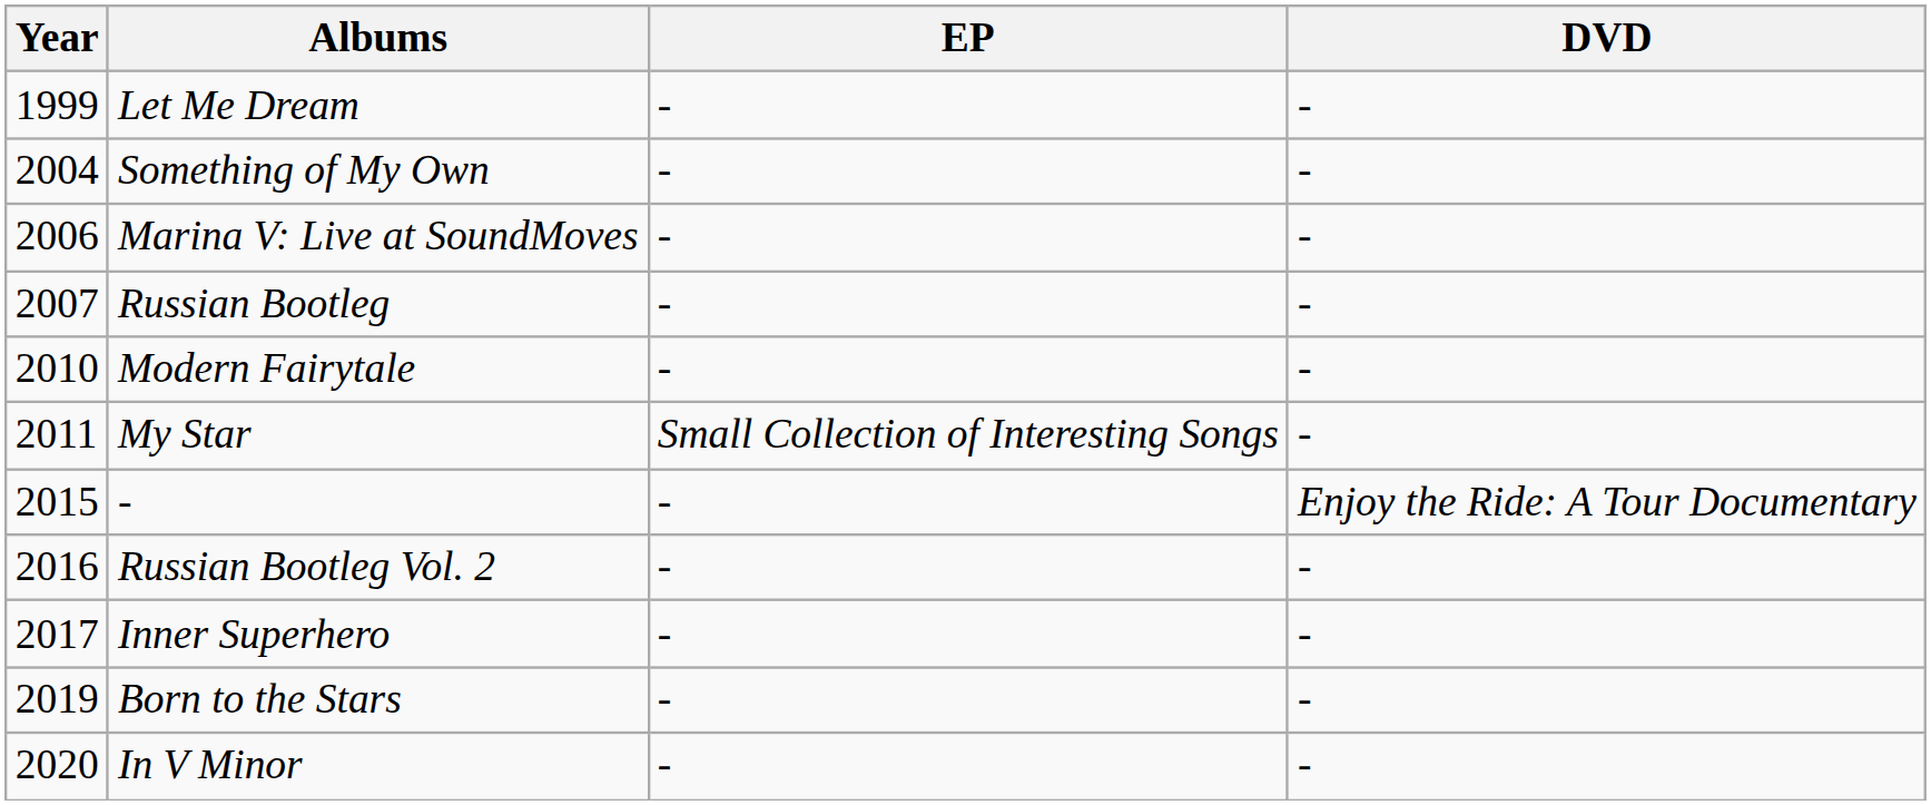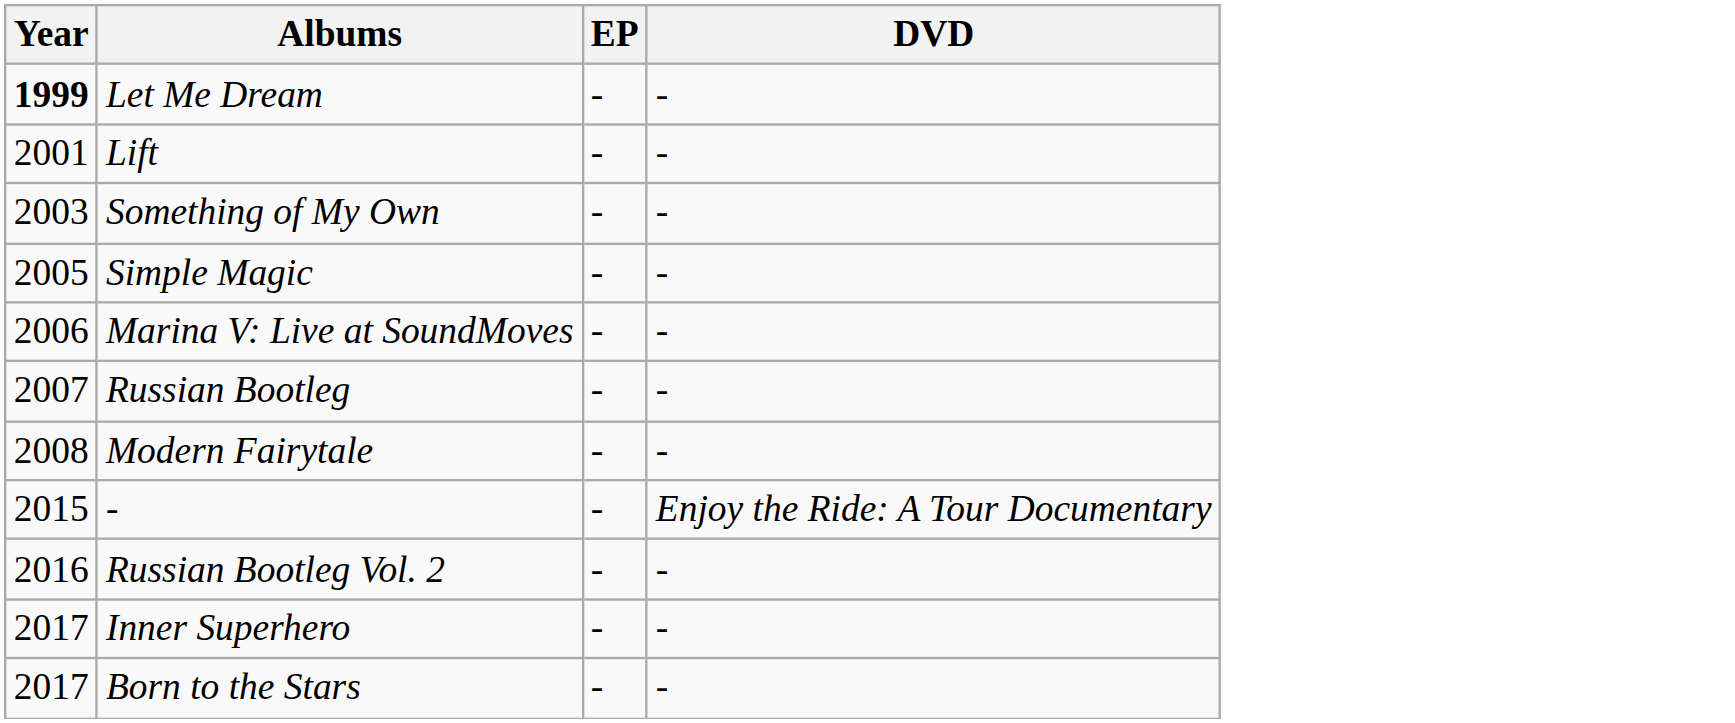 <table class="wikitable">
 <tr>
 <th scope="col">Year</th>
 <th scope="col">Albums</th>
 <th scope="col">EP</th>
 <th scope="col">DVD</th>
 </tr>
 <tr>
-<td>1999</td>
+<td><strong>1999</strong></td>
 <td><em>Let Me Dream</em></td>
 <td>-</td>
 <td>-</td>
 </tr>
 <tr>
-<td>2004</td>
+<td>2001</td>
+<td><em>Lift</em></td>
+<td>-</td>
+<td>-</td>
+</tr>
+<tr>
+<td>2003</td>
 <td><em>Something of My Own</em></td>
+<td>-</td>
+<td>-</td>
+</tr>
+<tr>
+<td>2005</td>
+<td><em>Simple Magic</em></td>
 <td>-</td>
 <td>-</td>
 </tr>
 <tr>
 <td>2006</td>
 <td><em>Marina V: Live at SoundMoves</em></td>
 <td>-</td>
 <td>-</td>
 </tr>
 <tr>
 <td>2007</td>
 <td><em>Russian Bootleg</em></td>
 <td>-</td>
 <td>-</td>
 </tr>
 <tr>
-<td>2010</td>
+<td>2008</td>
 <td><em>Modern Fairytale</em></td>
 <td>-</td>
-<td>-</td>
-</tr>
-<tr>
-<td>2011</td>
-<td><em>My Star</em></td>
-<td><em>Small Collection of Interesting Songs</em></td>
 <td>-</td>
 </tr>
 <tr>
 <td>2015</td>
 <td>-</td>
 <td>-</td>
 <td><em>Enjoy the Ride: A Tour Documentary</em></td>
 </tr>
 <tr>
 <td>2016</td>
 <td><em>Russian Bootleg Vol. 2</em></td>
 <td>-</td>
 <td>-</td>
 </tr>
 <tr>
 <td>2017</td>
 <td><em>Inner Superhero</em></td>
 <td>-</td>
 <td>-</td>
 </tr>
 <tr>
-<td>2019</td>
+<td>2017</td>
 <td><em>Born to the Stars</em></td>
 <td>-</td>
 <td>-</td>
 </tr>
-<tr>
-<td>2020</td>
-<td><em>In V Minor</em></td>
-<td>-</td>
-<td>-</td>
-</tr>
 </table>
